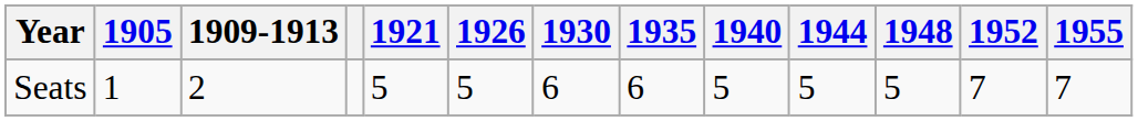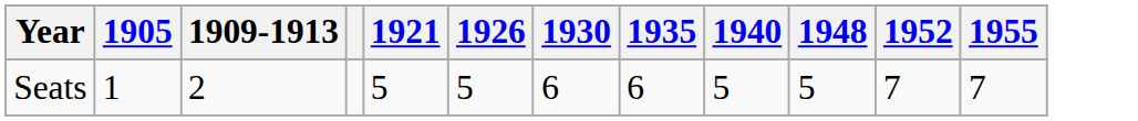 <table class="wikitable">
 <tr>
 <th>Year</th>
 <th><a href='#'>1905</a></th>
 <th>1909-1913</th>
 <th></th>
 <th><a href='#'>1921</a></th>
 <th><a href='#'>1926</a></th>
 <th><a href='#'>1930</a></th>
 <th><a href='#'>1935</a></th>
 <th><a href='#'>1940</a></th>
-<th><a href='#'>1944</a></th>
 <th><a href='#'>1948</a></th>
 <th><a href='#'>1952</a></th>
 <th><a href='#'>1955</a></th>
 </tr>
 <tr>
 <td>Seats</td>
 <td>1</td>
 <td>2</td>
 <td></td>
 <td>5</td>
 <td>5</td>
 <td>6</td>
 <td>6</td>
 <td>5</td>
 <td>5</td>
-<td>5</td>
 <td>7</td>
 <td>7</td>
 </tr>
 </table>
